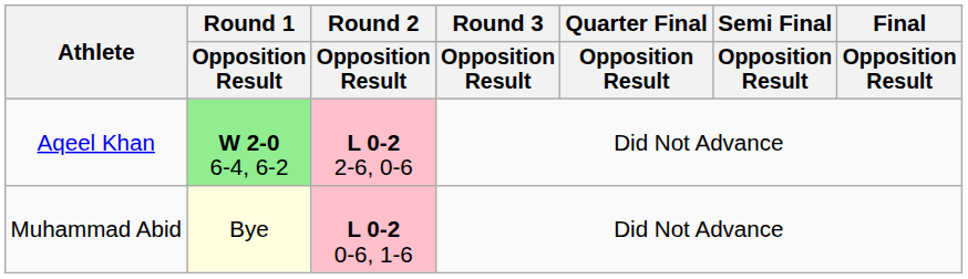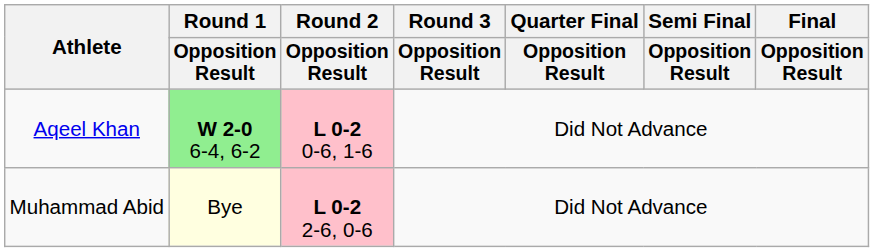 <table class=wikitable style="text-align:center; font-size:90%">
 <tr>
 <th rowspan=2>Athlete</th>
 <th>Round 1</th>
 <th>Round 2</th>
 <th>Round 3</th>
 <th>Quarter Final</th>
 <th>Semi Final</th>
 <th>Final</th>
 </tr>
 <tr style="font-size:95%">
 <th>Opposition<br>Result</th>
 <th>Opposition<br>Result</th>
 <th>Opposition<br>Result</th>
 <th>Opposition<br>Result</th>
 <th>Opposition<br>Result</th>
 <th>Opposition<br>Result</th>
 </tr>
 <tr align=center>
 <td><a href='#'>Aqeel Khan</a></td>
 <td style="background:lightgreen;"><br><strong>W 2-0</strong><br>6-4, 6-2</td>
-<td style="background:pink;"><br><strong>L 0-2</strong><br>2-6, 0-6</td>
+<td style="background:pink;"><br><strong>L 0-2</strong><br>0-6, 1-6</td>
 <td style="text-align:center;" colspan=4>Did Not Advance</td>
 </tr>
 <tr align=center>
 <td>Muhammad Abid</td>
 <td style="background: lightyellow;">Bye</td>
-<td style="background:pink;"><br><strong>L 0-2</strong><br>0-6, 1-6</td>
+<td style="background:pink;"><br><strong>L 0-2</strong><br>2-6, 0-6</td>
 <td style="text-align:center;" colspan=4>Did Not Advance</td>
 </tr>
 </table>
